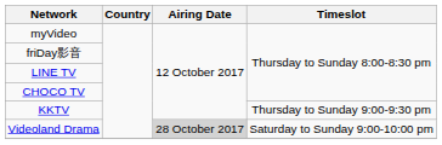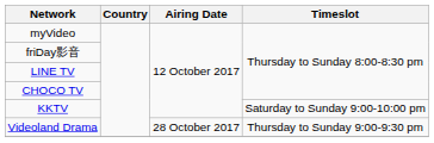 <table class="wikitable"  style="text-align:center">
 <tr>
 <th>Network</th>
 <th>Country</th>
 <th>Airing Date</th>
 <th>Timeslot</th>
 </tr>
 <tr>
 <td>myVideo</td>
 <td rowspan=6></td>
 <td rowspan=5>12 October 2017</td>
 <td rowspan=4>Thursday to Sunday 8:00-8:30 pm</td>
 </tr>
 <tr>
 <td>friDay影音</td>
 </tr>
 <tr>
 <td><a href='#'>LINE TV</a></td>
 </tr>
 <tr>
 <td><a href='#'>CHOCO TV</a></td>
 </tr>
 <tr>
 <td><a href='#'>KKTV</a></td>
-<td>Thursday to Sunday 9:00-9:30 pm</td>
+<td>Saturday to Sunday 9:00-10:00 pm</td>
 </tr>
 <tr>
 <td><a href='#'>Videoland Drama</a></td>
-<td style="background: lightgrey;">28 October 2017</td>
-<td>Saturday to Sunday 9:00-10:00 pm</td>
+<td>28 October 2017</td>
+<td>Thursday to Sunday 9:00-9:30 pm</td>
 </tr>
 <tr>
 </tr>
 </table>
